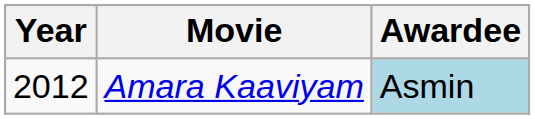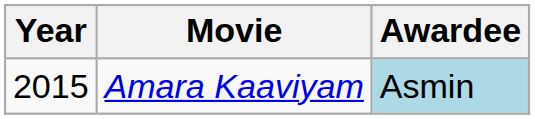 <table class="wikitable">
 <tr>
 <th>Year</th>
 <th>Movie</th>
 <th>Awardee</th>
 </tr>
 <tr>
-<td>2012</td>
+<td>2015</td>
 <td><em><a href='#'>Amara Kaaviyam</a></em></td>
 <td style="background: lightblue;">Asmin</td>
 </tr>
 </table>
